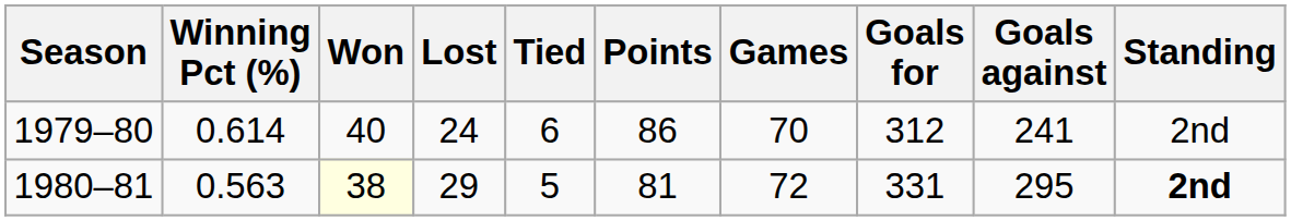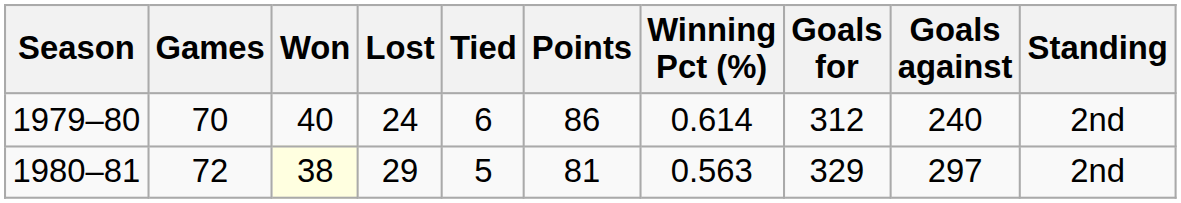 <table class="wikitable" style="text-align:center">
 <tr>
 <th>Season</th>
-<th>Winning<br> Pct (%)</th>
+<th>Games</th>
 <th>Won</th>
 <th>Lost</th>
 <th>Tied</th>
 <th>Points</th>
-<th>Games</th>
+<th>Winning<br> Pct (%)</th>
 <th>Goals<br>for</th>
 <th>Goals<br>against</th>
 <th>Standing</th>
 </tr>
 <tr>
 <td>1979–80</td>
-<td>0.614</td>
+<td>70</td>
 <td>40</td>
 <td>24</td>
 <td>6</td>
 <td>86</td>
-<td>70</td>
+<td>0.614</td>
 <td>312</td>
-<td>241</td>
+<td>240</td>
 <td>2nd</td>
 </tr>
 <tr>
 <td>1980–81</td>
-<td>0.563</td>
+<td>72</td>
 <td style="background: lightyellow;">38</td>
 <td>29</td>
 <td>5</td>
 <td>81</td>
-<td>72</td>
-<td>331</td>
-<td>295</td>
-<td><strong>2nd</strong></td>
+<td>0.563</td>
+<td>329</td>
+<td>297</td>
+<td>2nd</td>
 </tr>
 </table>
